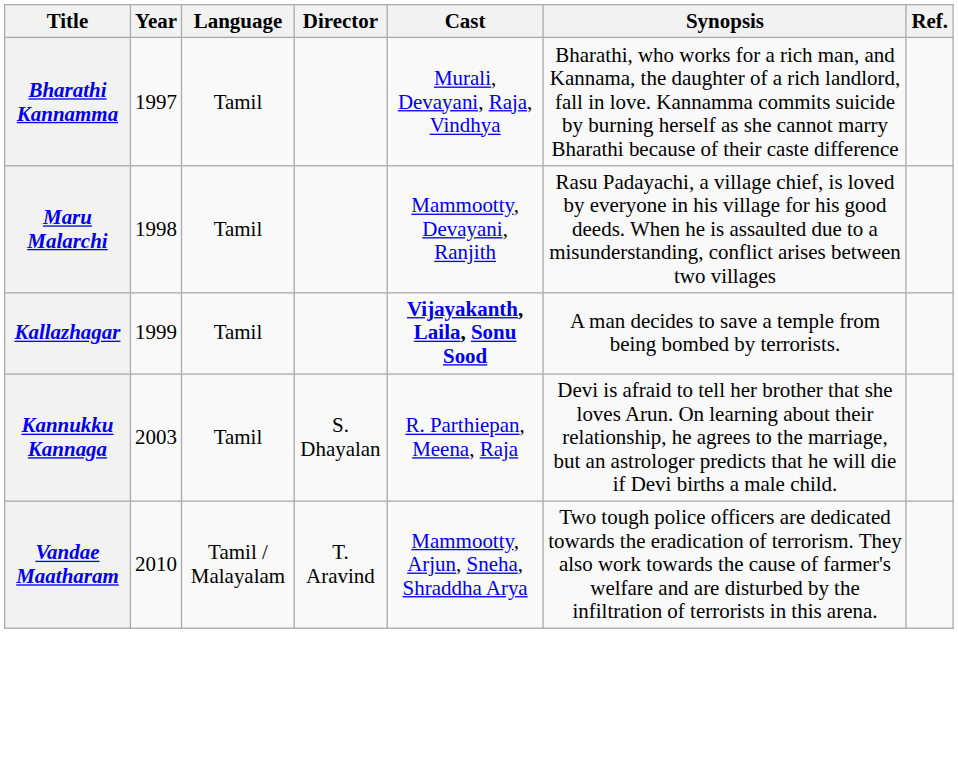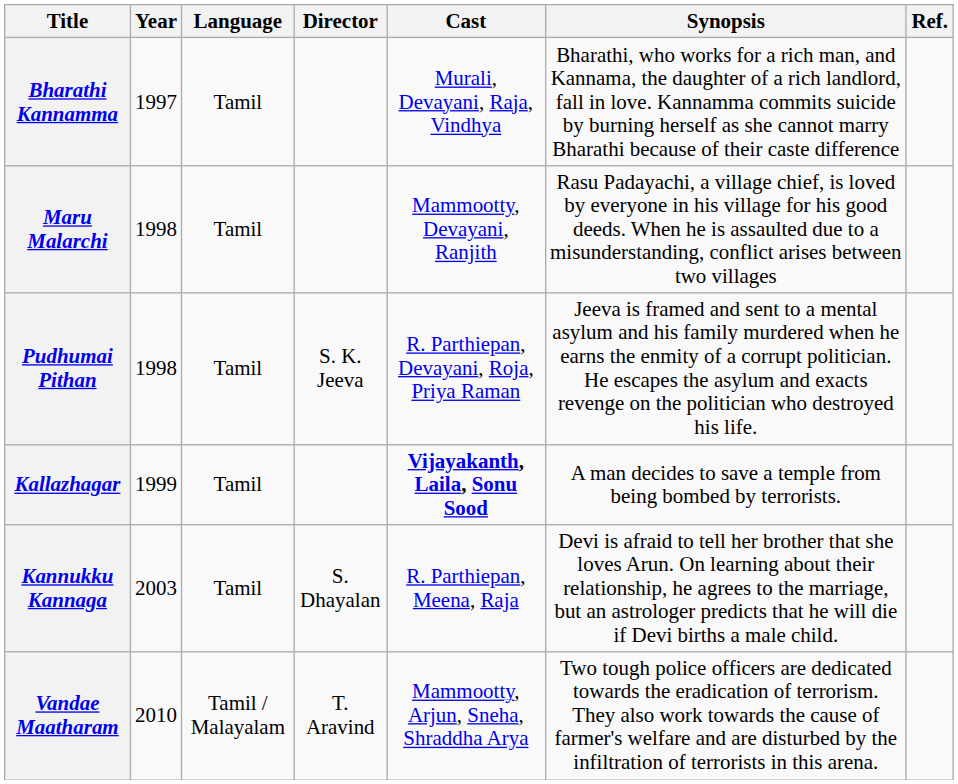 <table class="wikitable plainrowheaders sortable" style="width: 82%; text-align: center;">
 <tr>
 <th scope="col">Title</th>
 <th scope="col">Year</th>
 <th scope="col">Language</th>
 <th scope="col">Director</th>
 <th scope="col">Cast</th>
 <th scope="col" class="unsortable">Synopsis</th>
 <th scope="col" class="unsortable">Ref.</th>
 </tr>
 <tr>
 <th scope="row"><em><a href='#'>Bharathi Kannamma</a></em></th>
 <td>1997</td>
 <td>Tamil</td>
 <td></td>
 <td><a href='#'>Murali</a>, <a href='#'>Devayani</a>, <a href='#'>Raja</a>, <a href='#'>Vindhya</a></td>
 <td>Bharathi, who works for a rich man, and Kannama, the daughter of a rich landlord, fall in love. Kannamma commits suicide by burning herself as she cannot marry Bharathi because of their caste difference</td>
 <td></td>
 </tr>
 <tr>
 <th scope="row"><em><a href='#'>Maru Malarchi</a></em></th>
 <td>1998</td>
 <td>Tamil</td>
 <td></td>
 <td><a href='#'>Mammootty</a>, <a href='#'>Devayani</a>, <a href='#'>Ranjith</a></td>
 <td>Rasu Padayachi, a village chief, is loved by everyone in his village for his good deeds. When he is assaulted due to a misunderstanding, conflict arises between two villages</td>
+<td></td>
+</tr>
+<tr>
+<th scope="row"><em><a href='#'>Pudhumai Pithan</a></em></th>
+<td>1998</td>
+<td>Tamil</td>
+<td>S. K. Jeeva</td>
+<td><a href='#'>R. Parthiepan</a>, <a href='#'>Devayani</a>, <a href='#'>Roja</a>, <a href='#'>Priya Raman</a></td>
+<td>Jeeva is framed and sent to a mental asylum and his family murdered when he earns the enmity of a corrupt politician. He escapes the asylum and exacts revenge on the politician who destroyed his life.</td>
 <td></td>
 </tr>
 <tr>
 <th scope="row"><em><a href='#'>Kallazhagar</a></em></th>
 <td>1999</td>
 <td>Tamil</td>
 <td></td>
 <td><strong><a href='#'>Vijayakanth</a>, <a href='#'>Laila</a>, <a href='#'>Sonu Sood</a></strong></td>
 <td>A man decides to save a temple from being bombed by terrorists.</td>
 <td></td>
 </tr>
 <tr>
 <th scope="row"><em><a href='#'>Kannukku Kannaga</a></em></th>
 <td>2003</td>
 <td>Tamil</td>
 <td>S. Dhayalan</td>
 <td><a href='#'>R. Parthiepan</a>, <a href='#'>Meena</a>, <a href='#'>Raja</a></td>
 <td>Devi is afraid to tell her brother that she loves Arun. On learning about their relationship, he agrees to the marriage, but an astrologer predicts that he will die if Devi births a male child.</td>
 <td></td>
 </tr>
 <tr>
 <th scope="row"><em><a href='#'>Vandae Maatharam</a></em></th>
 <td>2010</td>
 <td>Tamil / Malayalam</td>
 <td>T. Aravind</td>
 <td><a href='#'>Mammootty</a>, <a href='#'>Arjun</a>, <a href='#'>Sneha</a>, <a href='#'>Shraddha Arya</a></td>
 <td>Two tough police officers are dedicated towards the eradication of terrorism. They also work towards the cause of farmer's welfare and are disturbed by the infiltration of terrorists in this arena.</td>
 <td></td>
 </tr>
 </table>
